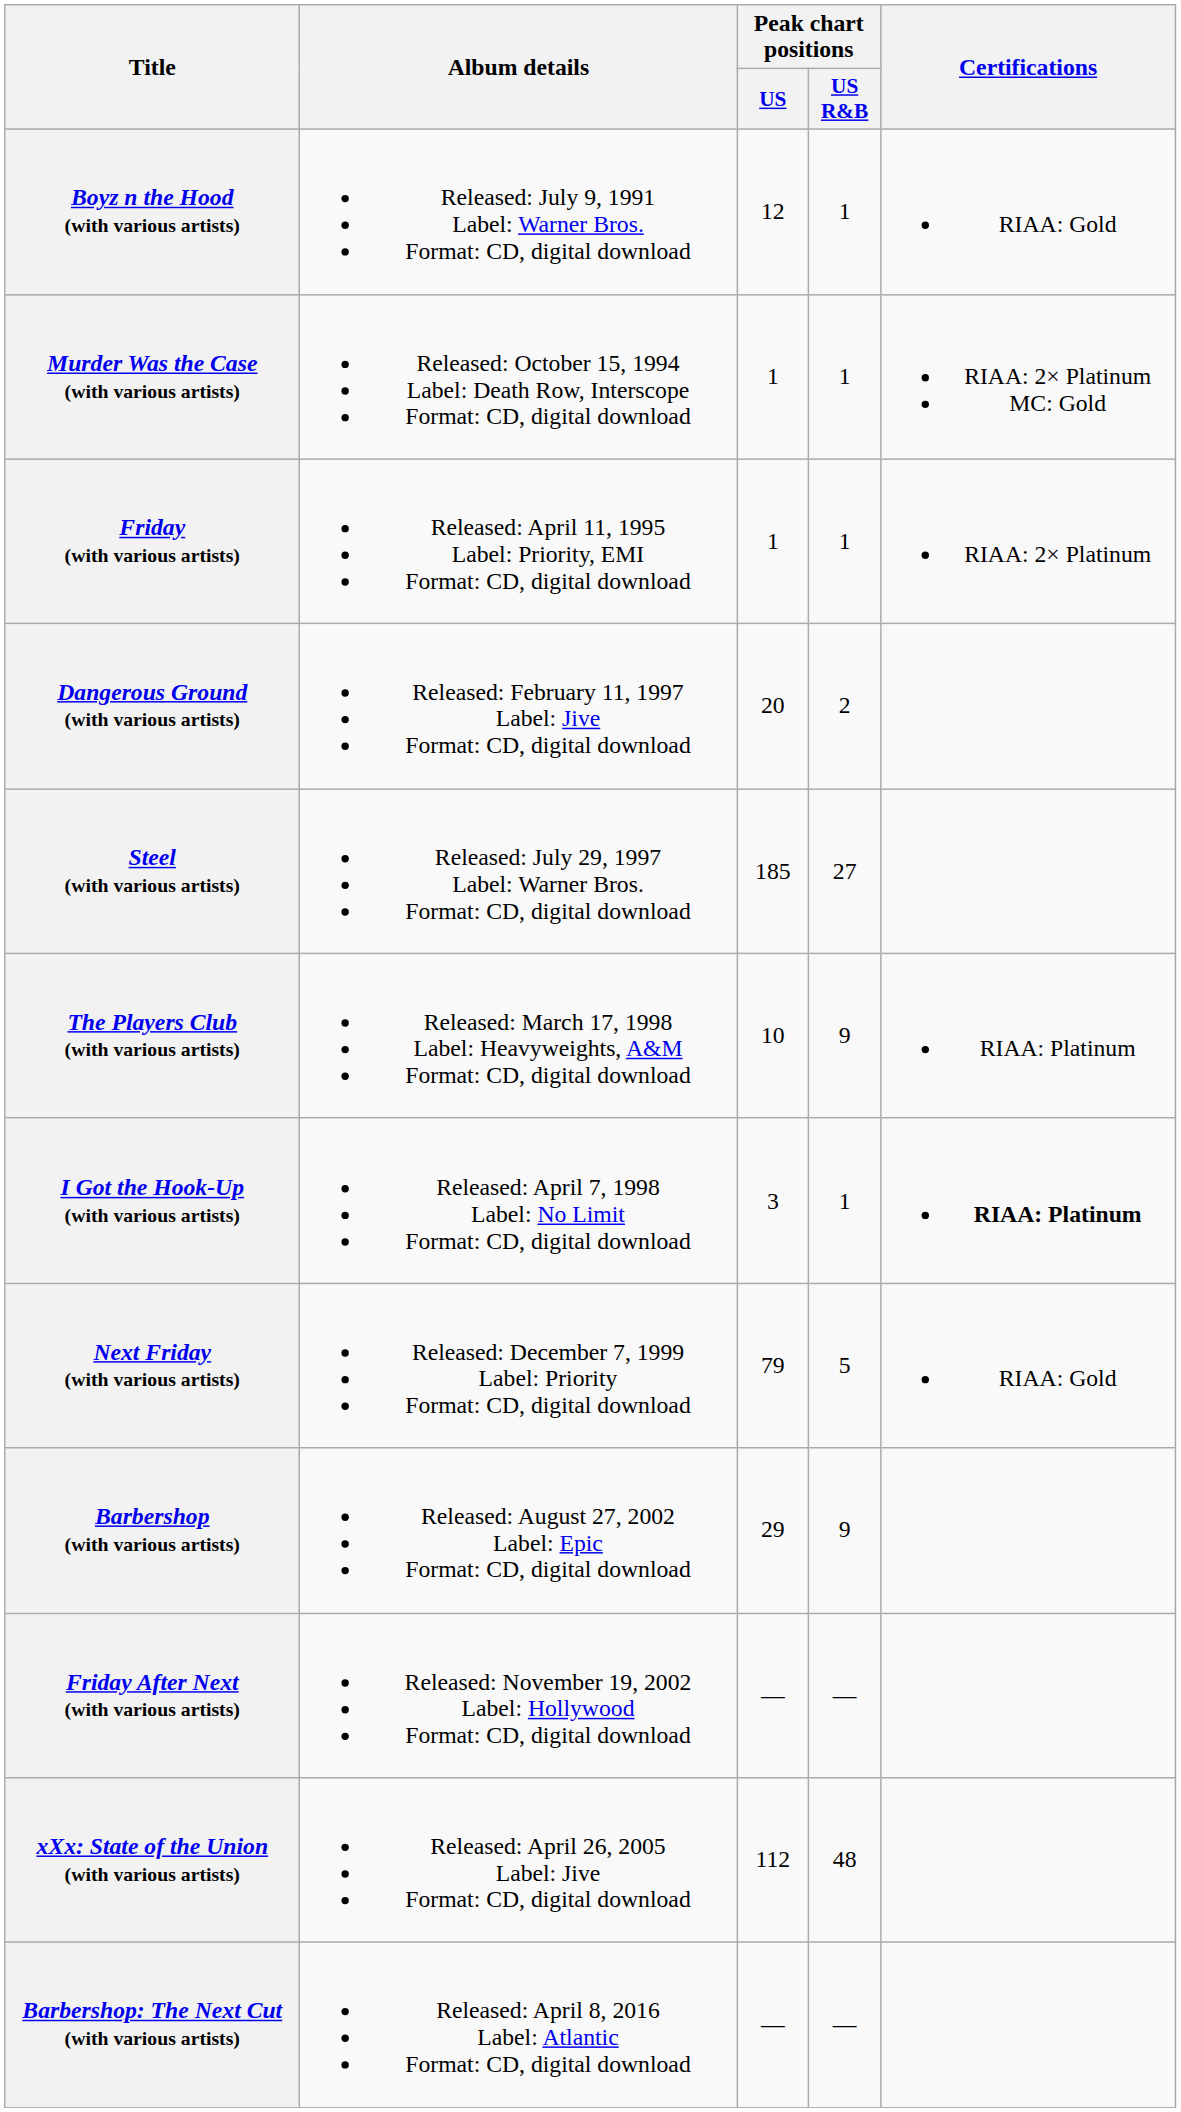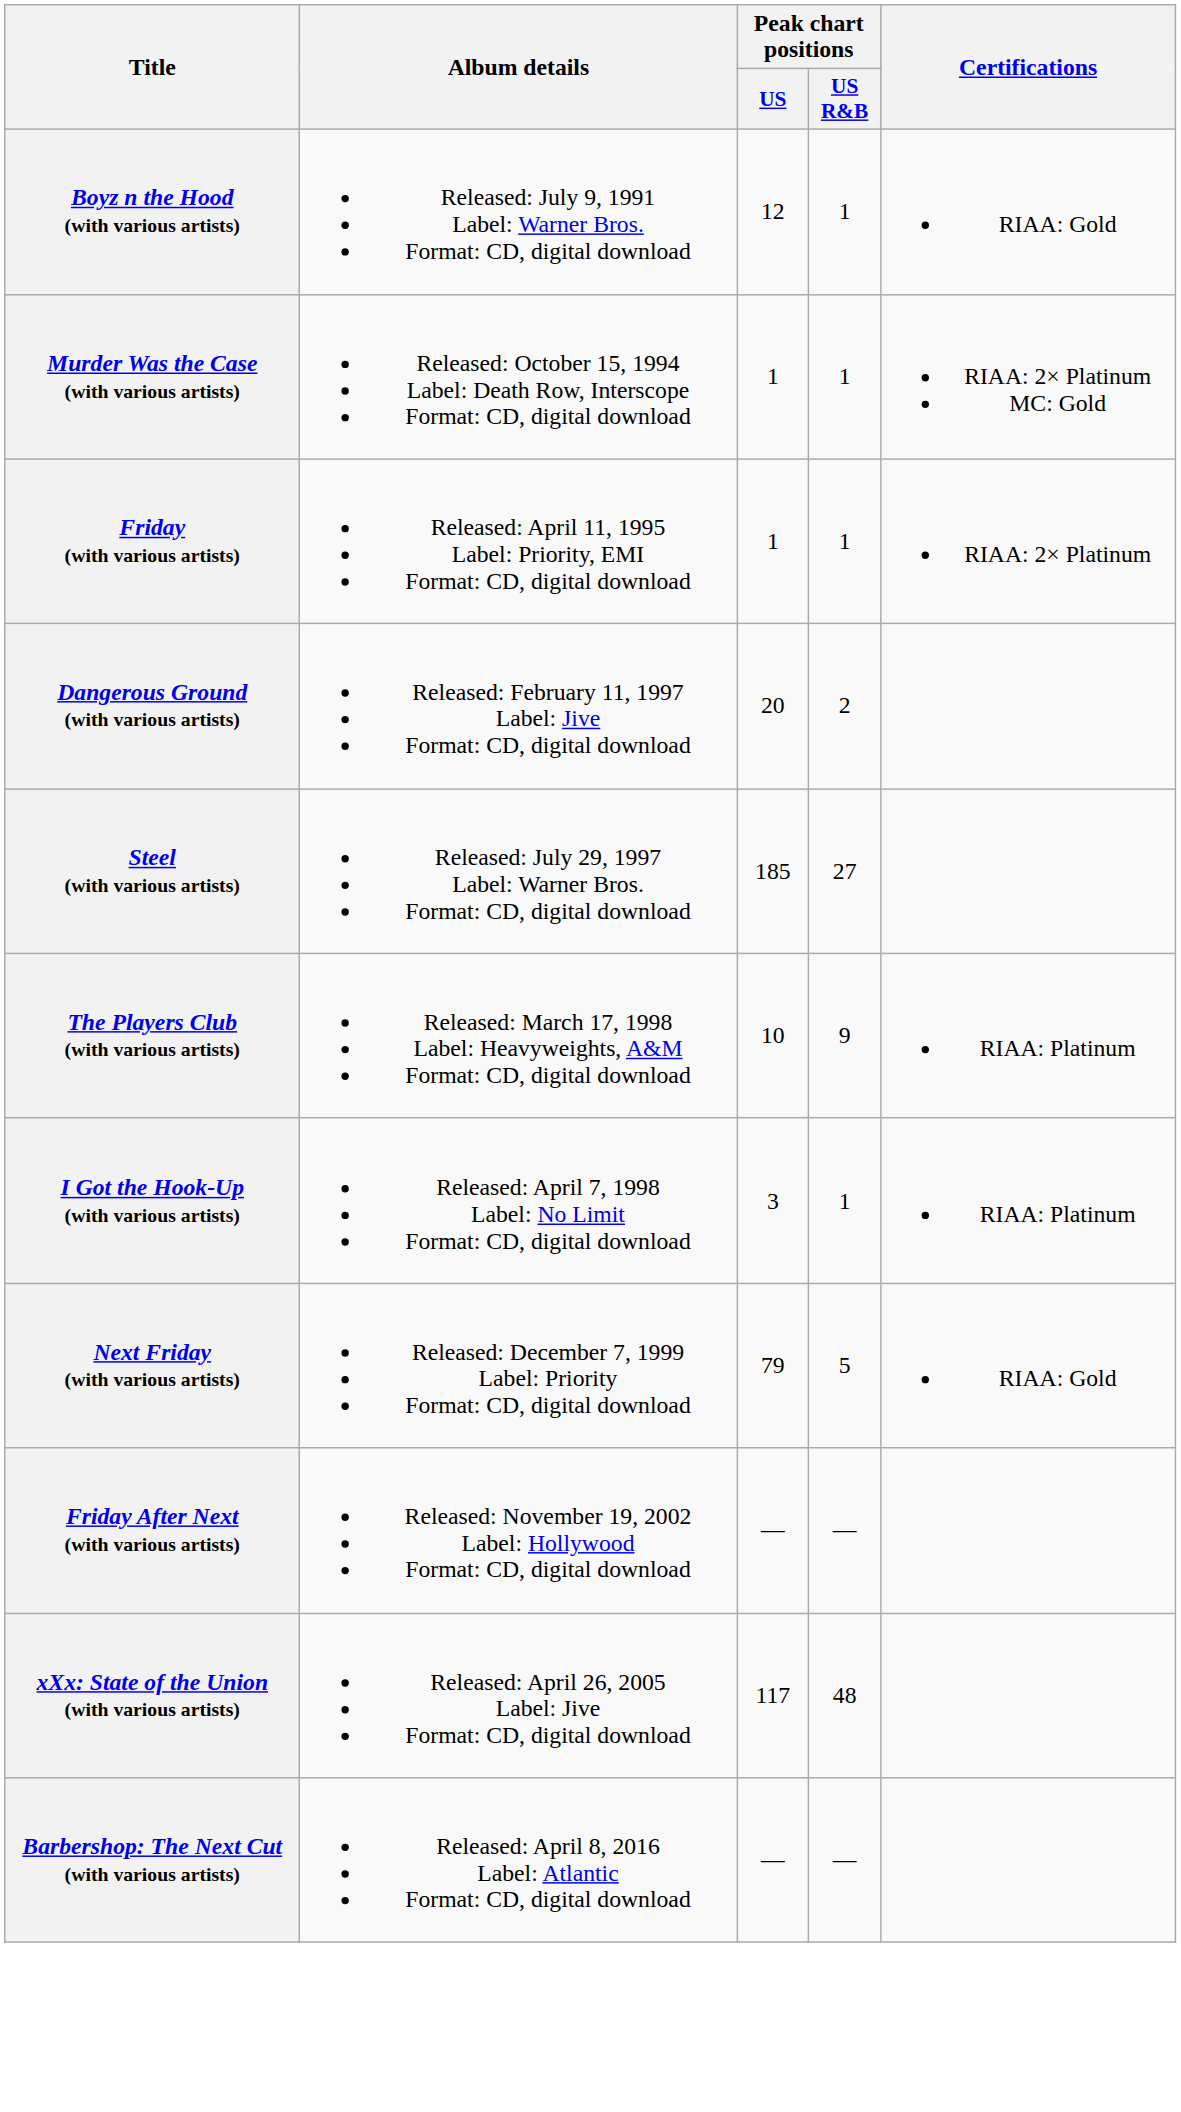 <table class="wikitable plainrowheaders" style="text-align:center;">
 <tr>
 <th scope="col" rowspan="2" style="width:12em;">Title</th>
 <th scope="col" rowspan="2" style="width:18em;">Album details</th>
 <th scope="col" colspan="2">Peak chart positions</th>
 <th scope="col" rowspan="2" style="width:12em;"><a href='#'>Certifications</a></th>
 </tr>
 <tr>
 <th scope="col" style="width:2.9em;font-size:90%;"><a href='#'>US</a><br></th>
 <th scope="col" style="width:2.9em;font-size:90%;"><a href='#'>US<br>R&B</a><br></th>
 </tr>
 <tr>
 <th scope="row"><em><a href='#'>Boyz n the Hood</a></em><br><small>(with various artists)</small></th>
 <td><br><ul><li>Released: July 9, 1991</li><li>Label: <a href='#'>Warner Bros.</a></li><li>Format: CD, digital download</li></ul></td>
 <td>12</td>
 <td>1</td>
 <td><br><ul><li>RIAA: Gold</li></ul></td>
 </tr>
 <tr>
 <th scope="row"><em><a href='#'>Murder Was the Case</a></em><br><small>(with various artists)</small></th>
 <td><br><ul><li>Released: October 15, 1994</li><li>Label: Death Row, Interscope</li><li>Format: CD, digital download</li></ul></td>
 <td>1</td>
 <td>1</td>
 <td><br><ul><li>RIAA: 2× Platinum</li><li>MC: Gold</li></ul></td>
 </tr>
 <tr>
 <th scope="row"><em><a href='#'>Friday</a></em><br><small>(with various artists)</small></th>
 <td><br><ul><li>Released: April 11, 1995</li><li>Label: Priority, EMI</li><li>Format: CD, digital download</li></ul></td>
 <td>1</td>
 <td>1</td>
 <td><br><ul><li>RIAA: 2× Platinum</li></ul></td>
 </tr>
 <tr>
 <th scope="row"><em><a href='#'>Dangerous Ground</a></em><br><small>(with various artists)</small></th>
 <td><br><ul><li>Released: February 11, 1997</li><li>Label: <a href='#'>Jive</a></li><li>Format: CD, digital download</li></ul></td>
 <td>20</td>
 <td>2</td>
 <td></td>
 </tr>
 <tr>
 <th scope="row"><em><a href='#'>Steel</a></em><br><small>(with various artists)</small></th>
 <td><br><ul><li>Released: July 29, 1997</li><li>Label: Warner Bros.</li><li>Format: CD, digital download</li></ul></td>
 <td>185</td>
 <td>27</td>
 <td></td>
 </tr>
 <tr>
 <th scope="row"><em><a href='#'>The Players Club</a></em><br><small>(with various artists)</small></th>
 <td><br><ul><li>Released: March 17, 1998</li><li>Label: Heavyweights, <a href='#'>A&M</a></li><li>Format: CD, digital download</li></ul></td>
 <td>10</td>
 <td>9</td>
 <td><br><ul><li>RIAA: Platinum</li></ul></td>
 </tr>
 <tr>
 <th scope="row"><em><a href='#'>I Got the Hook-Up</a></em><br><small>(with various artists)</small></th>
 <td><br><ul><li>Released: April 7, 1998</li><li>Label: <a href='#'>No Limit</a></li><li>Format: CD, digital download</li></ul></td>
 <td>3</td>
 <td>1</td>
-<td><strong><br><ul><li>RIAA: Platinum</li></ul></strong></td>
+<td><br><ul><li>RIAA: Platinum</li></ul></td>
 </tr>
 <tr>
 <th scope="row"><em><a href='#'>Next Friday</a></em><br><small>(with various artists)</small></th>
 <td><br><ul><li>Released: December 7, 1999</li><li>Label: Priority</li><li>Format: CD, digital download</li></ul></td>
 <td>79</td>
 <td>5</td>
 <td><br><ul><li>RIAA: Gold</li></ul></td>
-</tr>
-<tr>
-<th scope="row"><em><a href='#'>Barbershop</a></em><br><small>(with various artists)</small></th>
-<td><br><ul><li>Released: August 27, 2002</li><li>Label: <a href='#'>Epic</a></li><li>Format: CD, digital download</li></ul></td>
-<td>29</td>
-<td>9</td>
-<td></td>
 </tr>
 <tr>
 <th scope="row"><em><a href='#'>Friday After Next</a></em><br><small>(with various artists)</small></th>
 <td><br><ul><li>Released: November 19, 2002</li><li>Label: <a href='#'>Hollywood</a></li><li>Format: CD, digital download</li></ul></td>
 <td>—</td>
 <td>—</td>
 <td></td>
 </tr>
 <tr>
 <th scope="row"><em><a href='#'>xXx: State of the Union</a></em><br><small>(with various artists)</small></th>
 <td><br><ul><li>Released: April 26, 2005</li><li>Label: Jive</li><li>Format: CD, digital download</li></ul></td>
-<td>112</td>
+<td>117</td>
 <td>48</td>
 <td></td>
 </tr>
 <tr>
 <th scope="row"><em><a href='#'>Barbershop: The Next Cut</a></em><br><small>(with various artists)</small></th>
 <td><br><ul><li>Released: April 8, 2016</li><li>Label: <a href='#'>Atlantic</a></li><li>Format: CD, digital download</li></ul></td>
 <td>—</td>
 <td>—</td>
 <td></td>
 </tr>
 </table>
